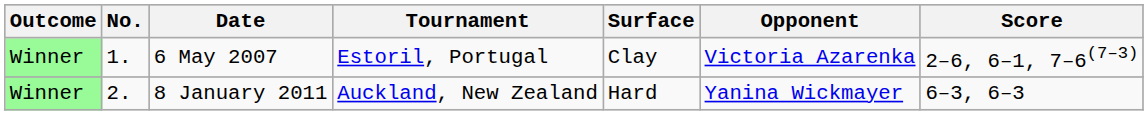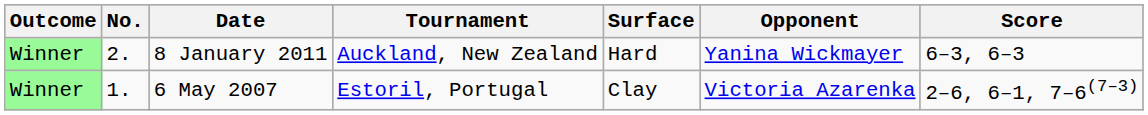 <table class="sortable wikitable" style=font-size:97%>
 <tr>
 <th>Outcome</th>
 <th>No.</th>
 <th>Date</th>
 <th>Tournament</th>
 <th>Surface</th>
 <th>Opponent</th>
 <th class="unsortable">Score</th>
 </tr>
 <tr>
 <td style="background:#98fb98;">Winner</td>
+<td>2.</td>
+<td>8 January 2011</td>
+<td><a href='#'>Auckland</a>, New Zealand</td>
+<td>Hard</td>
+<td> <a href='#'>Yanina Wickmayer</a></td>
+<td>6–3, 6–3</td>
+</tr>
+<tr>
+<td style="background:#98fb98;">Winner</td>
 <td>1.</td>
 <td>6 May 2007</td>
 <td><a href='#'>Estoril</a>, Portugal</td>
 <td>Clay</td>
 <td> <a href='#'>Victoria Azarenka</a></td>
 <td>2–6, 6–1, 7–6<sup>(7–3)</sup></td>
 </tr>
-<tr>
-<td style="background:#98fb98;">Winner</td>
-<td>2.</td>
-<td>8 January 2011</td>
-<td><a href='#'>Auckland</a>, New Zealand</td>
-<td>Hard</td>
-<td> <a href='#'>Yanina Wickmayer</a></td>
-<td>6–3, 6–3</td>
-</tr>
 </table>
